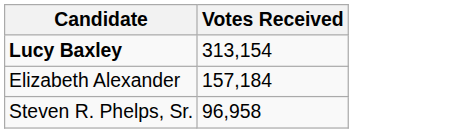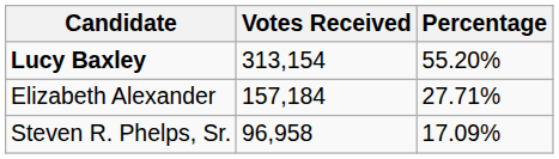 <table class="wikitable">
 <tr>
 <th>Candidate</th>
 <th>Votes Received</th>
+<th>Percentage</th>
 </tr>
 <tr>
 <td><strong>Lucy Baxley</strong></td>
 <td>313,154</td>
+<td>55.20%</td>
 </tr>
 <tr>
 <td>Elizabeth Alexander</td>
 <td>157,184</td>
+<td>27.71%</td>
 </tr>
 <tr>
 <td>Steven R. Phelps, Sr.</td>
 <td>96,958</td>
+<td>17.09%</td>
 </tr>
 </table>
